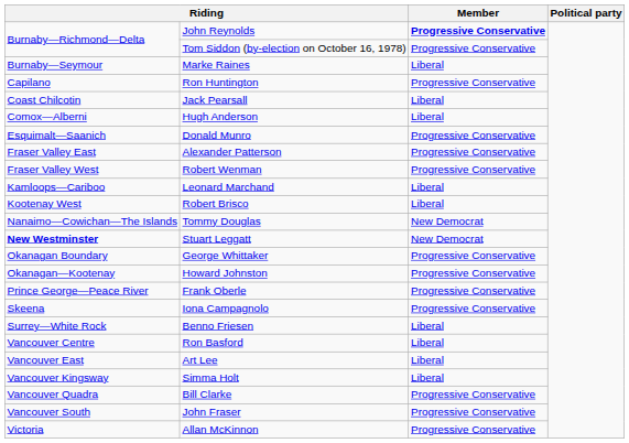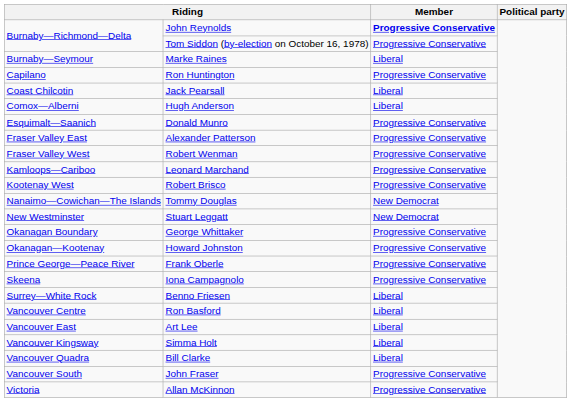 <table class="wikitable">
 <tr>
 <th colspan="2">Riding</th>
 <th>Member</th>
 <th>Political party</th>
 </tr>
 <tr>
 <td rowspan="2"><a href='#'>Burnaby—Richmond—Delta</a></td>
 <td><a href='#'>John Reynolds</a></td>
 <td><strong><a href='#'>Progressive Conservative</a></strong></td>
 </tr>
 <tr>
 <td><a href='#'>Tom Siddon</a> (<a href='#'>by-election</a> on October 16, 1978)</td>
 <td><a href='#'>Progressive Conservative</a></td>
 </tr>
 <tr>
 <td><a href='#'>Burnaby—Seymour</a></td>
 <td><a href='#'>Marke Raines</a></td>
 <td><a href='#'>Liberal</a></td>
 </tr>
 <tr>
 <td><a href='#'>Capilano</a></td>
 <td><a href='#'>Ron Huntington</a></td>
 <td><a href='#'>Progressive Conservative</a></td>
 </tr>
 <tr>
 <td><a href='#'>Coast Chilcotin</a></td>
 <td><a href='#'>Jack Pearsall</a></td>
 <td><a href='#'>Liberal</a></td>
 </tr>
 <tr>
 <td><a href='#'>Comox—Alberni</a></td>
 <td><a href='#'>Hugh Anderson</a></td>
 <td><a href='#'>Liberal</a></td>
 </tr>
 <tr>
 <td><a href='#'>Esquimalt—Saanich</a></td>
 <td><a href='#'>Donald Munro</a></td>
 <td><a href='#'>Progressive Conservative</a></td>
 </tr>
 <tr>
 <td><a href='#'>Fraser Valley East</a></td>
 <td><a href='#'>Alexander Patterson</a></td>
 <td><a href='#'>Progressive Conservative</a></td>
 </tr>
 <tr>
 <td><a href='#'>Fraser Valley West</a></td>
 <td><a href='#'>Robert Wenman</a></td>
 <td><a href='#'>Progressive Conservative</a></td>
 </tr>
 <tr>
 <td><a href='#'>Kamloops—Cariboo</a></td>
 <td><a href='#'>Leonard Marchand</a></td>
-<td><a href='#'>Liberal</a></td>
+<td><a href='#'>Progressive Conservative</a></td>
 </tr>
 <tr>
 <td><a href='#'>Kootenay West</a></td>
 <td><a href='#'>Robert Brisco</a></td>
-<td><a href='#'>Liberal</a></td>
+<td><a href='#'>Progressive Conservative</a></td>
 </tr>
 <tr>
 <td><a href='#'>Nanaimo—Cowichan—The Islands</a></td>
 <td><a href='#'>Tommy Douglas</a></td>
 <td><a href='#'>New Democrat</a></td>
 </tr>
 <tr>
-<td><strong><a href='#'>New Westminster</a></strong></td>
+<td><a href='#'>New Westminster</a></td>
 <td><a href='#'>Stuart Leggatt</a></td>
 <td><a href='#'>New Democrat</a></td>
 </tr>
 <tr>
 <td><a href='#'>Okanagan Boundary</a></td>
 <td><a href='#'>George Whittaker</a></td>
 <td><a href='#'>Progressive Conservative</a></td>
 </tr>
 <tr>
 <td><a href='#'>Okanagan—Kootenay</a></td>
 <td><a href='#'>Howard Johnston</a></td>
 <td><a href='#'>Progressive Conservative</a></td>
 </tr>
 <tr>
 <td><a href='#'>Prince George—Peace River</a></td>
 <td><a href='#'>Frank Oberle</a></td>
 <td><a href='#'>Progressive Conservative</a></td>
 </tr>
 <tr>
 <td><a href='#'>Skeena</a></td>
 <td><a href='#'>Iona Campagnolo</a></td>
 <td><a href='#'>Progressive Conservative</a></td>
 </tr>
 <tr>
 <td><a href='#'>Surrey—White Rock</a></td>
 <td><a href='#'>Benno Friesen</a></td>
 <td><a href='#'>Liberal</a></td>
 </tr>
 <tr>
 <td><a href='#'>Vancouver Centre</a></td>
 <td><a href='#'>Ron Basford</a></td>
 <td><a href='#'>Liberal</a></td>
 </tr>
 <tr>
 <td><a href='#'>Vancouver East</a></td>
 <td><a href='#'>Art Lee</a></td>
 <td><a href='#'>Liberal</a></td>
 </tr>
 <tr>
 <td><a href='#'>Vancouver Kingsway</a></td>
 <td><a href='#'>Simma Holt</a></td>
 <td><a href='#'>Liberal</a></td>
 </tr>
 <tr>
 <td><a href='#'>Vancouver Quadra</a></td>
 <td><a href='#'>Bill Clarke</a></td>
-<td><a href='#'>Progressive Conservative</a></td>
+<td><a href='#'>Liberal</a></td>
 </tr>
 <tr>
 <td><a href='#'>Vancouver South</a></td>
 <td><a href='#'>John Fraser</a></td>
 <td><a href='#'>Progressive Conservative</a></td>
 </tr>
 <tr>
 <td><a href='#'>Victoria</a></td>
 <td><a href='#'>Allan McKinnon</a></td>
 <td><a href='#'>Progressive Conservative</a></td>
 </tr>
 </table>
